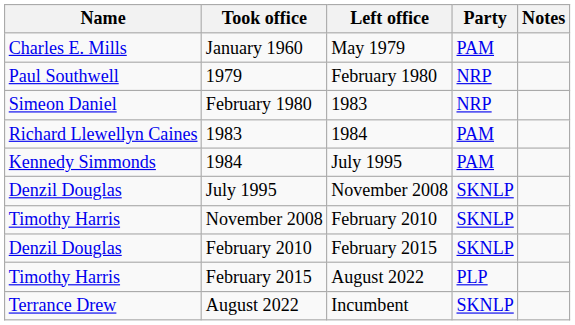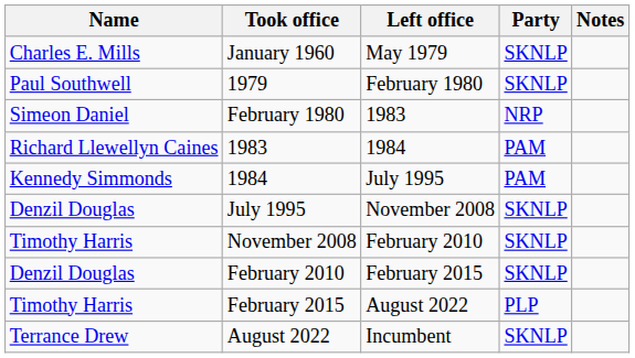 <table class="wikitable">
 <tr>
 <th>Name</th>
 <th>Took office</th>
 <th>Left office</th>
 <th>Party</th>
 <th>Notes</th>
 </tr>
 <tr>
 <td><a href='#'>Charles E. Mills</a></td>
 <td>January 1960</td>
 <td>May 1979</td>
-<td><a href='#'>PAM</a></td>
+<td><a href='#'>SKNLP</a></td>
 <td></td>
 </tr>
 <tr>
 <td><a href='#'>Paul Southwell</a></td>
 <td>1979</td>
 <td>February 1980</td>
-<td><a href='#'>NRP</a></td>
+<td><a href='#'>SKNLP</a></td>
 <td></td>
 </tr>
 <tr>
 <td><a href='#'>Simeon Daniel</a></td>
 <td>February 1980</td>
 <td>1983</td>
 <td><a href='#'>NRP</a></td>
 <td></td>
 </tr>
 <tr>
 <td><a href='#'>Richard Llewellyn Caines</a></td>
 <td>1983</td>
 <td>1984</td>
 <td><a href='#'>PAM</a></td>
 <td></td>
 </tr>
 <tr>
 <td><a href='#'>Kennedy Simmonds</a></td>
 <td>1984</td>
 <td>July 1995</td>
 <td><a href='#'>PAM</a></td>
 <td></td>
 </tr>
 <tr>
 <td><a href='#'>Denzil Douglas</a></td>
 <td>July 1995</td>
 <td>November 2008</td>
 <td><a href='#'>SKNLP</a></td>
 <td></td>
 </tr>
 <tr>
 <td><a href='#'>Timothy Harris</a></td>
 <td>November 2008</td>
 <td>February 2010</td>
 <td><a href='#'>SKNLP</a></td>
 <td></td>
 </tr>
 <tr>
 <td><a href='#'>Denzil Douglas</a></td>
 <td>February 2010</td>
 <td>February 2015</td>
 <td><a href='#'>SKNLP</a></td>
 <td></td>
 </tr>
 <tr>
 <td><a href='#'>Timothy Harris</a></td>
 <td>February 2015</td>
 <td>August 2022</td>
 <td><a href='#'>PLP</a></td>
 <td></td>
 </tr>
 <tr>
 <td><a href='#'>Terrance Drew</a></td>
 <td>August 2022</td>
 <td>Incumbent</td>
 <td><a href='#'>SKNLP</a></td>
 <td></td>
 </tr>
 </table>
